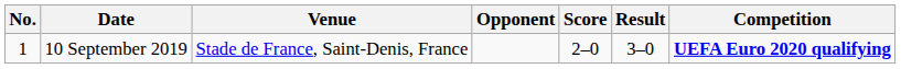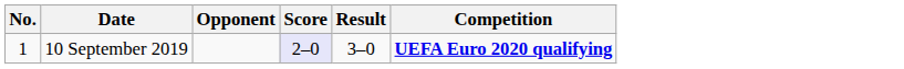 <table class="wikitable">
 <tr>
 <th>No.</th>
 <th>Date</th>
-<th>Venue</th>
 <th>Opponent</th>
 <th>Score</th>
 <th>Result</th>
 <th>Competition</th>
 </tr>
 <tr>
 <td align=center>1</td>
 <td>10 September 2019</td>
-<td><a href='#'>Stade de France</a>, Saint-Denis, France</td>
 <td></td>
-<td align=center>2–0</td>
+<td align=center style="background: lavender;">2–0</td>
 <td align=center>3–0</td>
 <td><strong><a href='#'>UEFA Euro 2020 qualifying</a></strong></td>
 </tr>
 </table>
